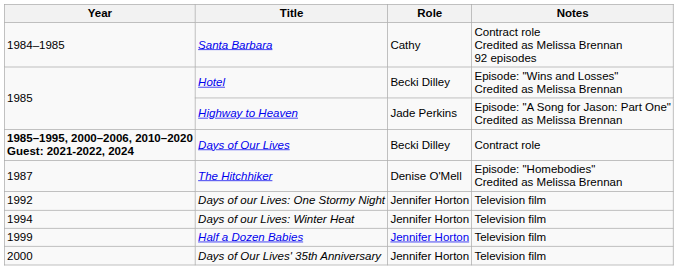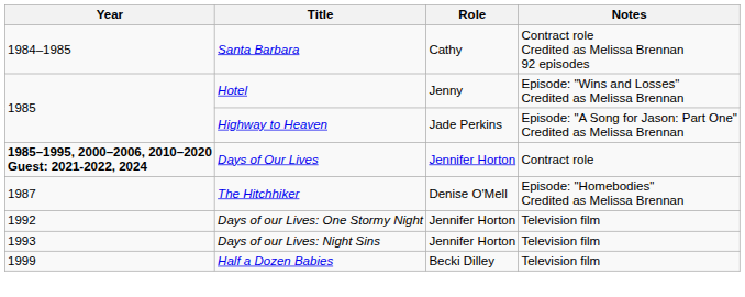 <table class="wikitable">
 <tr>
 <th>Year</th>
 <th>Title</th>
 <th>Role</th>
 <th>Notes</th>
 </tr>
 <tr>
 <td>1984–1985</td>
 <td><em><a href='#'>Santa Barbara</a></em></td>
 <td>Cathy</td>
 <td>Contract role<br>Credited as Melissa Brennan<br>92 episodes</td>
 </tr>
 <tr>
 <td rowspan="2">1985</td>
 <td><em><a href='#'>Hotel</a></em></td>
-<td>Becki Dilley</td>
+<td>Jenny</td>
 <td>Episode: "Wins and Losses"<br>Credited as Melissa Brennan</td>
 </tr>
 <tr>
 <td><em><a href='#'>Highway to Heaven</a></em></td>
 <td>Jade Perkins</td>
 <td>Episode: "A Song for Jason: Part One"<br>Credited as Melissa Brennan</td>
 </tr>
 <tr>
 <td><strong>1985–1995, 2000–2006, 2010–2020<br>Guest: 2021-2022, 2024</strong></td>
 <td><em><a href='#'>Days of Our Lives</a></em></td>
-<td>Becki Dilley</td>
+<td><a href='#'>Jennifer Horton</a></td>
 <td>Contract role</td>
 </tr>
 <tr>
 <td>1987</td>
 <td><em><a href='#'>The Hitchhiker</a></em></td>
 <td>Denise O'Mell</td>
 <td>Episode: "Homebodies"<br>Credited as Melissa Brennan</td>
 </tr>
 <tr>
 <td>1992</td>
 <td><em>Days of our Lives: One Stormy Night</em></td>
 <td>Jennifer Horton</td>
 <td>Television film</td>
 </tr>
 <tr>
-<td>1994</td>
-<td><em>Days of our Lives: Winter Heat</em></td>
+<td>1993</td>
+<td><em>Days of our Lives: Night Sins</em></td>
 <td>Jennifer Horton</td>
 <td>Television film</td>
 </tr>
 <tr>
 <td>1999</td>
 <td><em><a href='#'>Half a Dozen Babies</a></em></td>
-<td><a href='#'>Jennifer Horton</a></td>
-<td>Television film</td>
-</tr>
-<tr>
-<td>2000</td>
-<td><em>Days of Our Lives' 35th Anniversary</em></td>
-<td>Jennifer Horton</td>
+<td>Becki Dilley</td>
 <td>Television film</td>
 </tr>
 </table>
